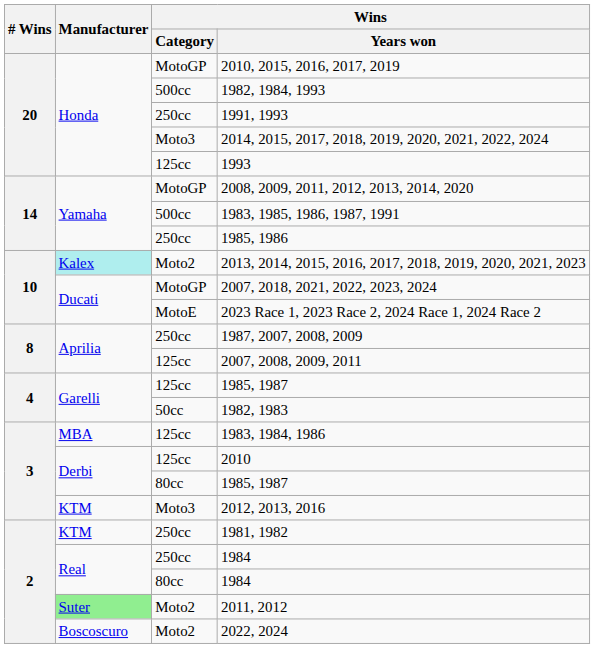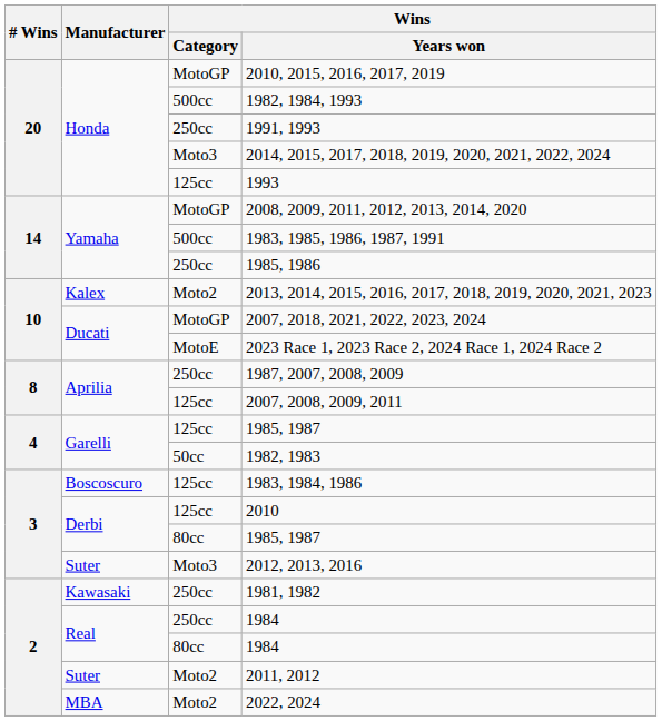 <table class="wikitable" style="font-size: 95%;">
 <tr>
 <th rowspan=2># Wins</th>
 <th rowspan=2>Manufacturer</th>
 <th colspan=2>Wins</th>
 </tr>
 <tr>
 <th>Category</th>
 <th>Years won</th>
 </tr>
 <tr>
 <th rowspan=5>20</th>
 <td rowspan=5> <a href='#'>Honda</a></td>
 <td>MotoGP</td>
 <td>2010, 2015, 2016, 2017, 2019</td>
 </tr>
 <tr>
 <td>500cc</td>
 <td>1982, 1984, 1993</td>
 </tr>
 <tr>
 <td>250cc</td>
 <td>1991, 1993</td>
 </tr>
 <tr>
 <td>Moto3</td>
 <td>2014, 2015, 2017, 2018, 2019, 2020, 2021, 2022, 2024</td>
 </tr>
 <tr>
 <td>125cc</td>
 <td>1993</td>
 </tr>
 <tr>
 <th rowspan=3>14</th>
 <td rowspan=3> <a href='#'>Yamaha</a></td>
 <td>MotoGP</td>
 <td>2008, 2009, 2011, 2012, 2013, 2014, 2020</td>
 </tr>
 <tr>
 <td>500cc</td>
 <td>1983, 1985, 1986, 1987, 1991</td>
 </tr>
 <tr>
 <td>250cc</td>
 <td>1985, 1986</td>
 </tr>
 <tr>
 <th rowspan=3>10</th>
-<td style="background: paleturquoise;"> <a href='#'>Kalex</a></td>
+<td> <a href='#'>Kalex</a></td>
 <td>Moto2</td>
 <td>2013, 2014, 2015, 2016, 2017, 2018, 2019, 2020, 2021, 2023</td>
 </tr>
 <tr>
 <td rowspan=2> <a href='#'>Ducati</a></td>
 <td>MotoGP</td>
 <td>2007, 2018, 2021, 2022, 2023, 2024</td>
 </tr>
 <tr>
 <td>MotoE</td>
 <td>2023 Race 1, 2023 Race 2, 2024 Race 1, 2024 Race 2</td>
 </tr>
 <tr>
 <th rowspan=2>8</th>
 <td rowspan=2> <a href='#'>Aprilia</a></td>
 <td>250cc</td>
 <td>1987, 2007, 2008, 2009</td>
 </tr>
 <tr>
 <td>125cc</td>
 <td>2007, 2008, 2009, 2011</td>
 </tr>
 <tr>
 <th rowspan=2>4</th>
 <td rowspan=2> <a href='#'>Garelli</a></td>
 <td>125cc</td>
 <td>1985, 1987</td>
 </tr>
 <tr>
 <td>50cc</td>
 <td>1982, 1983</td>
 </tr>
 <tr>
 <th rowspan=4>3</th>
-<td> <a href='#'>MBA</a></td>
+<td> <a href='#'>Boscoscuro</a></td>
 <td>125cc</td>
 <td>1983, 1984, 1986</td>
 </tr>
 <tr>
 <td rowspan=2> <a href='#'>Derbi</a></td>
 <td>125cc</td>
 <td>2010</td>
 </tr>
 <tr>
 <td>80cc</td>
 <td>1985, 1987</td>
 </tr>
 <tr>
-<td> <a href='#'>KTM</a></td>
+<td> <a href='#'>Suter</a></td>
 <td>Moto3</td>
 <td>2012, 2013, 2016</td>
 </tr>
 <tr>
 <th rowspan=5>2</th>
-<td> <a href='#'>KTM</a></td>
+<td> <a href='#'>Kawasaki</a></td>
 <td>250cc</td>
 <td>1981, 1982</td>
 </tr>
 <tr>
 <td rowspan=2> <a href='#'>Real</a></td>
 <td>250cc</td>
 <td>1984</td>
 </tr>
 <tr>
 <td>80cc</td>
 <td>1984</td>
 </tr>
 <tr>
-<td style="background: lightgreen;"> <a href='#'>Suter</a></td>
+<td> <a href='#'>Suter</a></td>
 <td>Moto2</td>
 <td>2011, 2012</td>
 </tr>
 <tr>
-<td> <a href='#'>Boscoscuro</a></td>
+<td> <a href='#'>MBA</a></td>
 <td>Moto2</td>
 <td>2022, 2024</td>
 </tr>
 </table>
